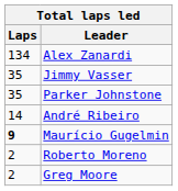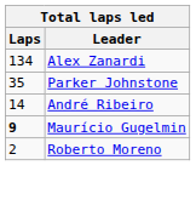 <table class="wikitable">
 <tr>
 <th colspan=2>Total laps led</th>
 </tr>
 <tr>
 <th>Laps</th>
 <th>Leader</th>
 </tr>
 <tr>
 <td>134</td>
 <td><a href='#'>Alex Zanardi</a></td>
-</tr>
-<tr>
-<td>35</td>
-<td><a href='#'>Jimmy Vasser</a></td>
 </tr>
 <tr>
 <td>35</td>
 <td><a href='#'>Parker Johnstone</a></td>
 </tr>
 <tr>
 <td>14</td>
 <td><a href='#'>André Ribeiro</a></td>
 </tr>
 <tr>
 <td><strong>9</strong></td>
 <td><a href='#'>Maurício Gugelmin</a></td>
 </tr>
 <tr>
 <td>2</td>
 <td><a href='#'>Roberto Moreno</a></td>
 </tr>
-<tr>
-<td>2</td>
-<td><a href='#'>Greg Moore</a></td>
-</tr>
 </table>
